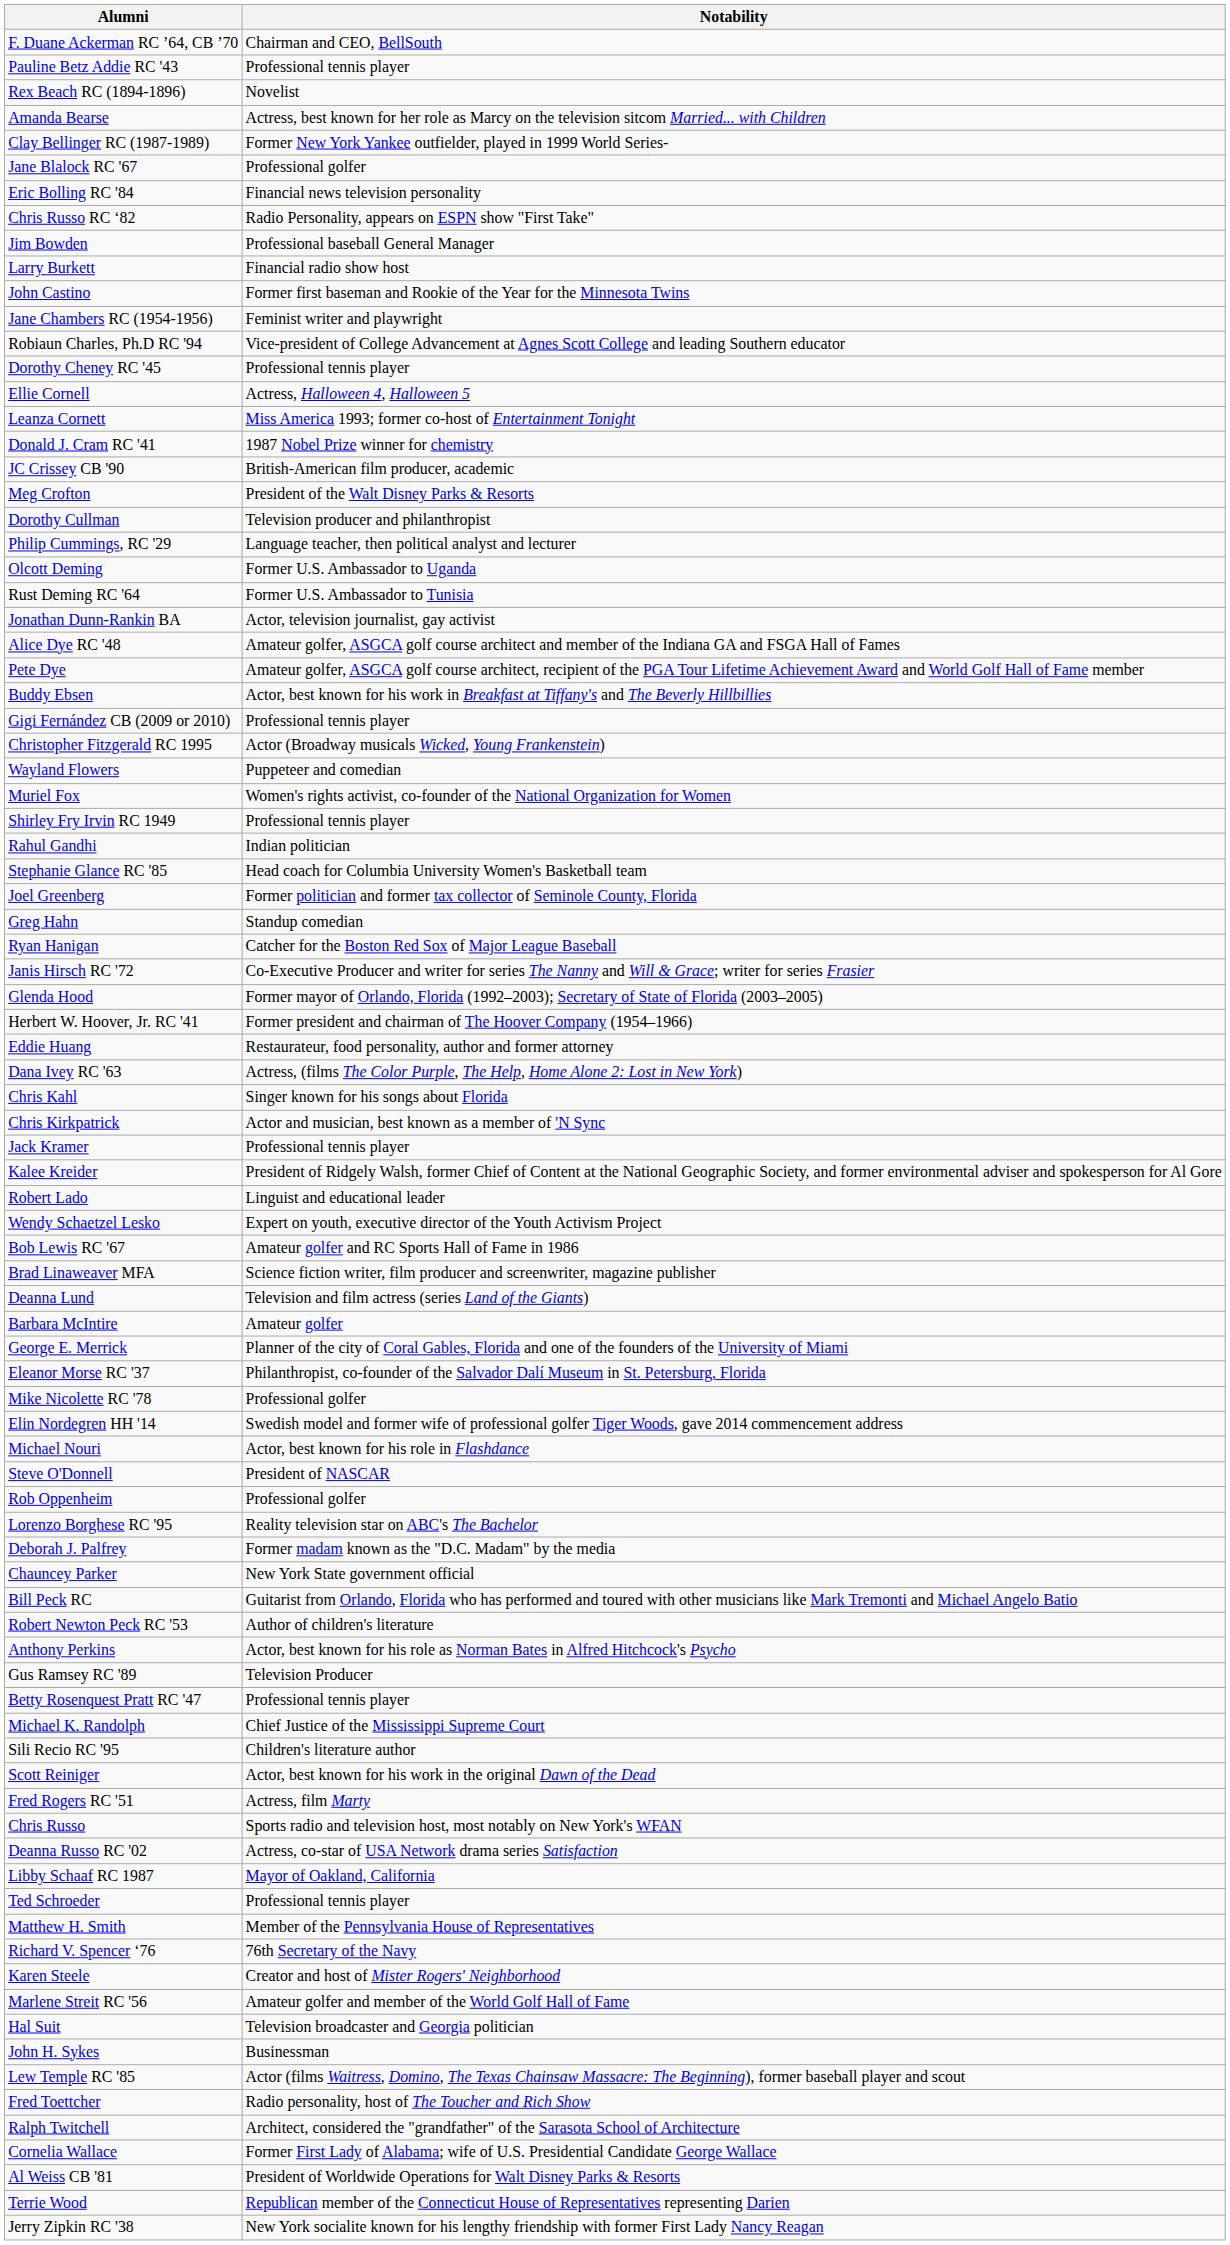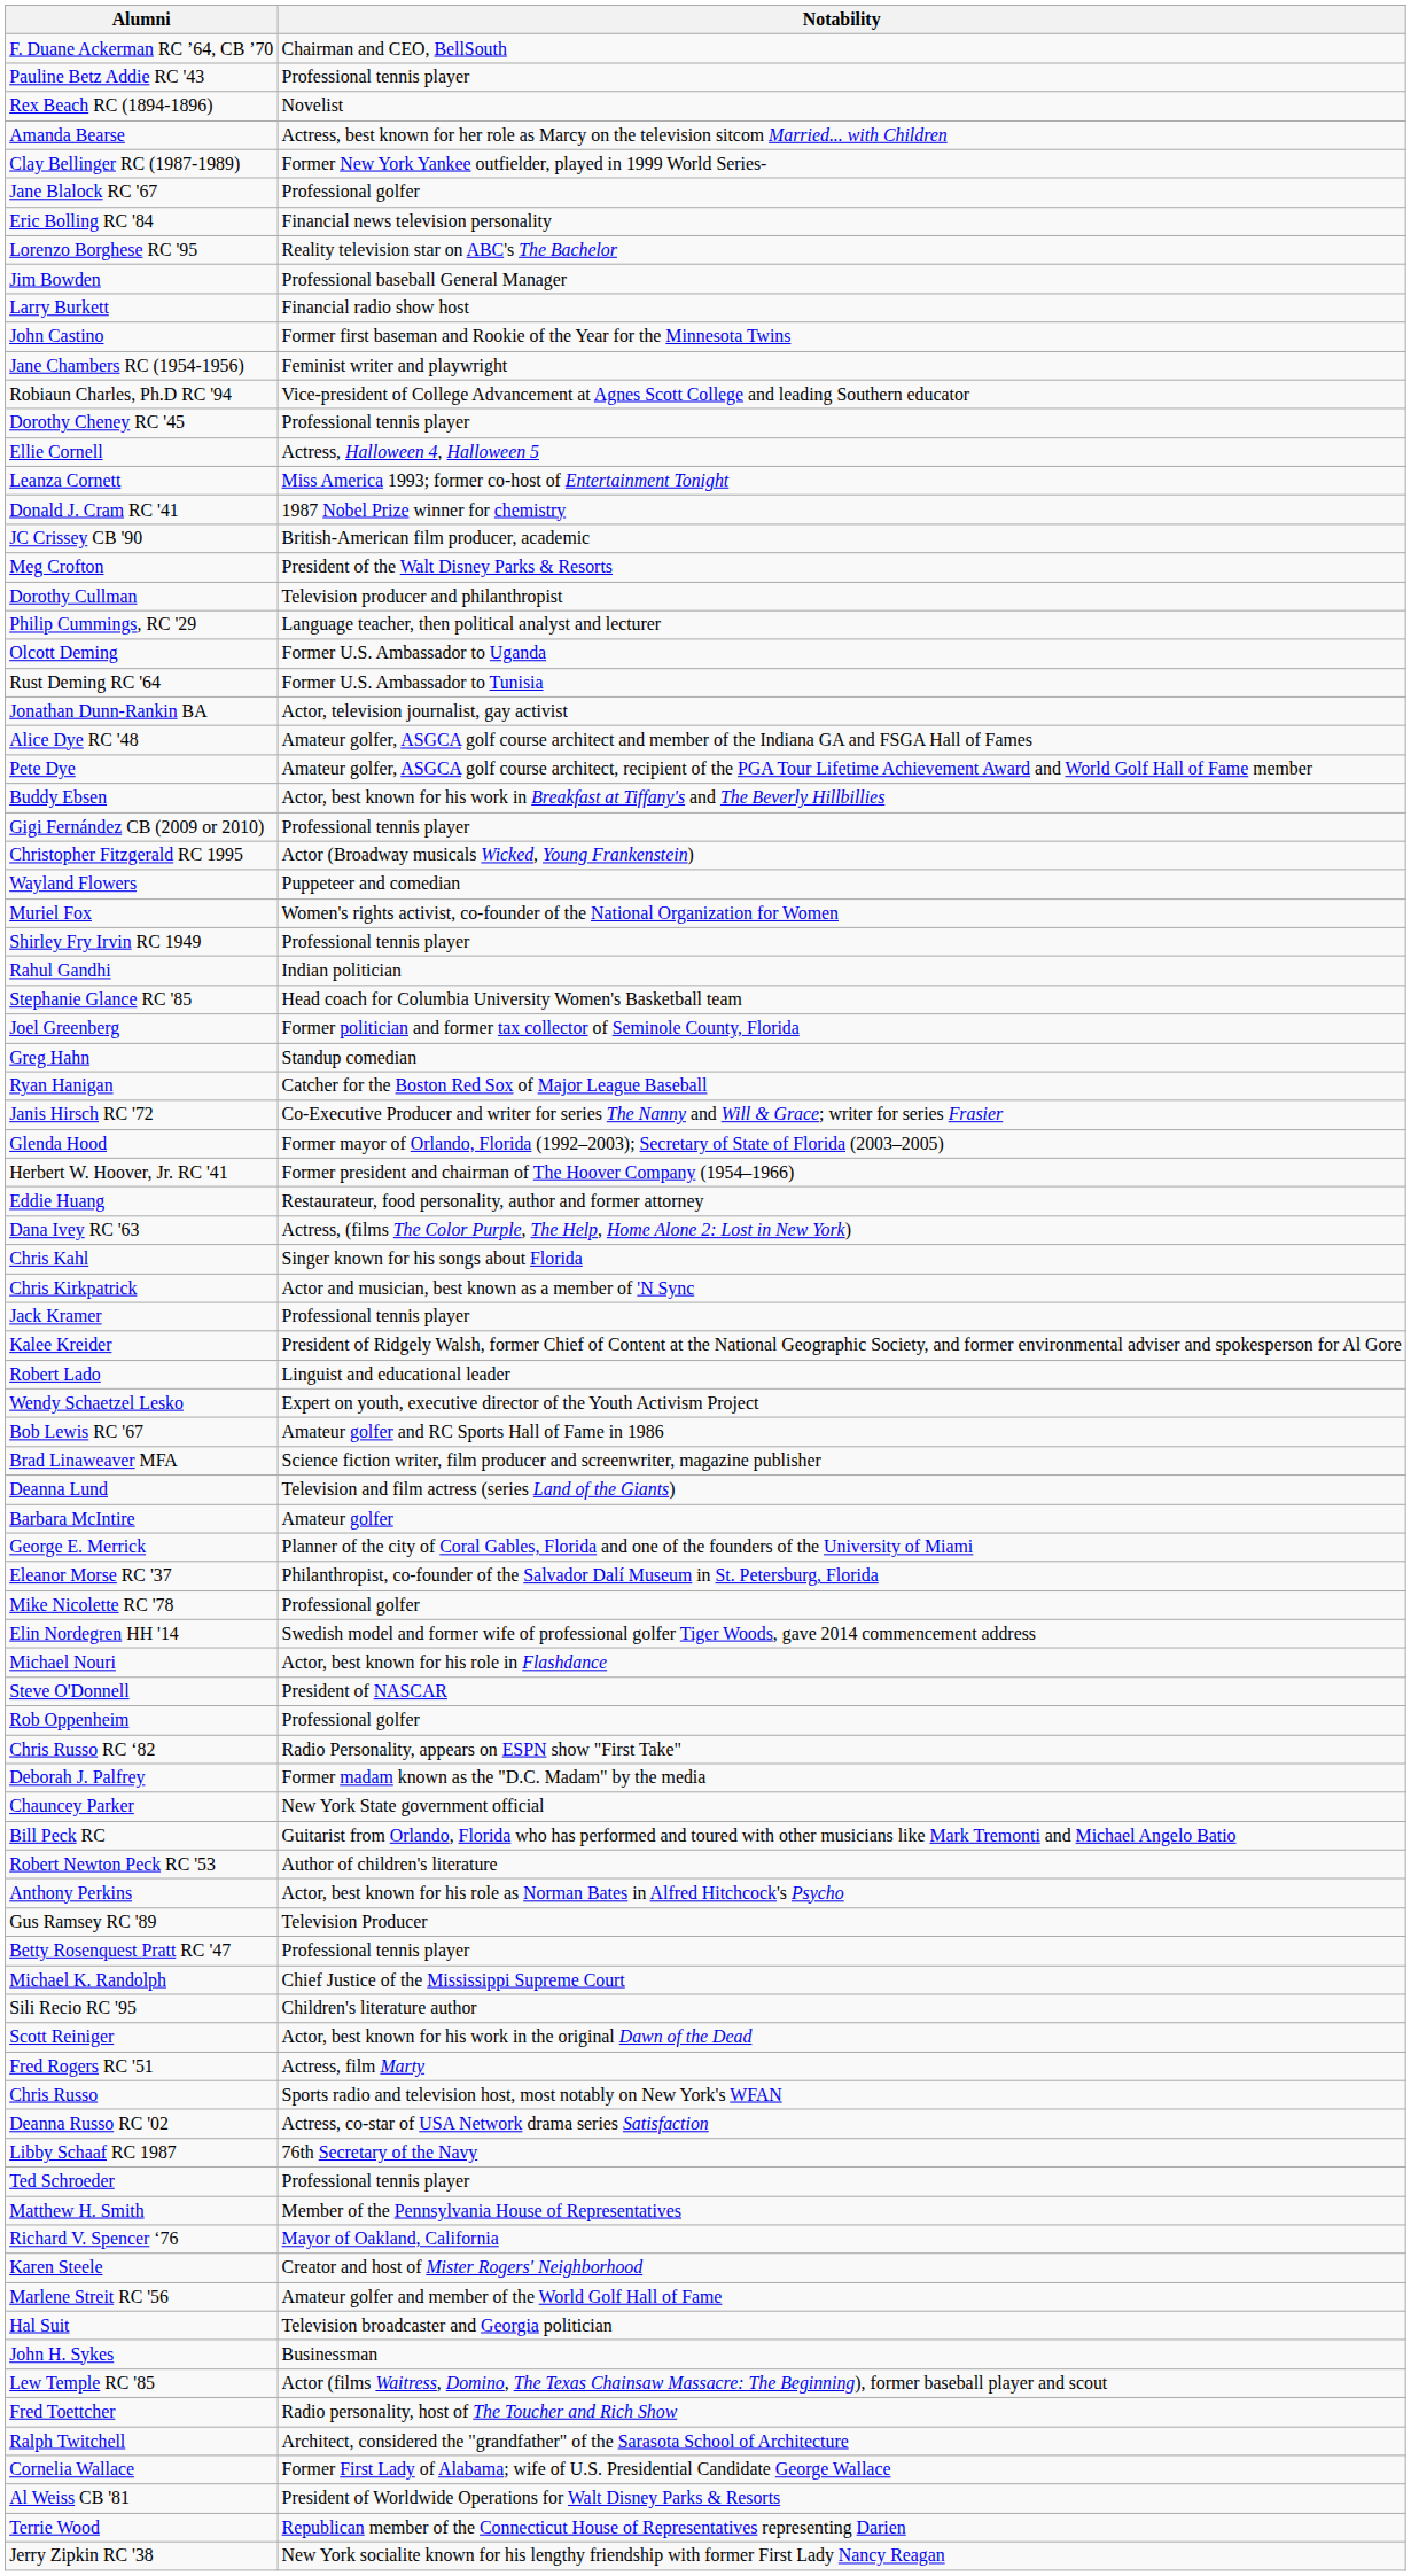 <table class="wikitable">
 <tr>
 <th>Alumni</th>
 <th>Notability</th>
 </tr>
 <tr>
 <td><a href='#'>F. Duane Ackerman</a> RC ’64, CB ’70</td>
 <td>Chairman and CEO, <a href='#'>BellSouth</a></td>
 </tr>
 <tr>
 <td><a href='#'>Pauline Betz Addie</a> RC '43</td>
 <td>Professional tennis player</td>
 </tr>
 <tr>
 <td><a href='#'>Rex Beach</a> RC (1894-1896)</td>
 <td>Novelist</td>
 </tr>
 <tr>
 <td><a href='#'>Amanda Bearse</a></td>
 <td>Actress, best known for her role as Marcy on the television sitcom <em><a href='#'>Married... with Children</a></em></td>
 </tr>
 <tr>
 <td><a href='#'>Clay Bellinger</a> RC (1987-1989)</td>
 <td>Former <a href='#'>New York Yankee</a> outfielder, played in 1999 World Series-</td>
 </tr>
 <tr>
 <td><a href='#'>Jane Blalock</a> RC '67</td>
 <td>Professional golfer</td>
 </tr>
 <tr>
 <td><a href='#'>Eric Bolling</a> RC '84</td>
 <td>Financial news television personality</td>
 </tr>
 <tr>
-<td><a href='#'>Chris Russo</a> RC ‘82</td>
-<td>Radio Personality, appears on <a href='#'>ESPN</a> show "First Take"</td>
+<td><a href='#'>Lorenzo Borghese</a> RC '95</td>
+<td>Reality television star on <a href='#'>ABC</a>'s <em><a href='#'>The Bachelor</a></em></td>
 </tr>
 <tr>
 <td><a href='#'>Jim Bowden</a></td>
 <td>Professional baseball General Manager</td>
 </tr>
 <tr>
 <td><a href='#'>Larry Burkett</a></td>
 <td>Financial radio show host</td>
 </tr>
 <tr>
 <td><a href='#'>John Castino</a></td>
 <td>Former first baseman and Rookie of the Year for the <a href='#'>Minnesota Twins</a></td>
 </tr>
 <tr>
 <td><a href='#'>Jane Chambers</a> RC (1954-1956)</td>
 <td>Feminist writer and playwright</td>
 </tr>
 <tr>
 <td>Robiaun Charles, Ph.D RC '94</td>
 <td>Vice-president of College Advancement at <a href='#'>Agnes Scott College</a> and leading Southern educator</td>
 </tr>
 <tr>
 <td><a href='#'>Dorothy Cheney</a> RC '45</td>
 <td>Professional tennis player</td>
 </tr>
 <tr>
 <td><a href='#'>Ellie Cornell</a></td>
 <td>Actress, <em><a href='#'>Halloween 4</a></em>, <em><a href='#'>Halloween 5</a></em></td>
 </tr>
 <tr>
 <td><a href='#'>Leanza Cornett</a></td>
 <td><a href='#'>Miss America</a> 1993; former co-host of <em><a href='#'>Entertainment Tonight</a></em></td>
 </tr>
 <tr>
 <td><a href='#'>Donald J. Cram</a> RC '41</td>
 <td>1987 <a href='#'>Nobel Prize</a> winner for <a href='#'>chemistry</a></td>
 </tr>
 <tr>
 <td><a href='#'>JC Crissey</a> CB '90</td>
 <td>British-American film producer, academic</td>
 </tr>
 <tr>
 <td><a href='#'>Meg Crofton</a></td>
 <td>President of the <a href='#'>Walt Disney Parks & Resorts</a></td>
 </tr>
 <tr>
 <td><a href='#'>Dorothy Cullman</a></td>
 <td>Television producer and philanthropist</td>
 </tr>
 <tr>
 <td><a href='#'>Philip Cummings</a>, RC '29</td>
 <td>Language teacher, then political analyst and lecturer</td>
 </tr>
 <tr>
 <td><a href='#'>Olcott Deming</a></td>
 <td>Former U.S. Ambassador to <a href='#'>Uganda</a></td>
 </tr>
 <tr>
 <td>Rust Deming RC '64</td>
 <td>Former U.S. Ambassador to <a href='#'>Tunisia</a></td>
 </tr>
 <tr>
 <td><a href='#'>Jonathan Dunn-Rankin</a> BA</td>
 <td>Actor, television journalist, gay activist</td>
 </tr>
 <tr>
 <td><a href='#'>Alice Dye</a> RC '48</td>
 <td>Amateur golfer, <a href='#'>ASGCA</a> golf course architect and member of the Indiana GA  and FSGA  Hall of Fames</td>
 </tr>
 <tr>
 <td><a href='#'>Pete Dye</a></td>
 <td>Amateur golfer, <a href='#'>ASGCA</a> golf course architect, recipient of the <a href='#'>PGA Tour Lifetime Achievement Award</a> and <a href='#'>World Golf Hall of Fame</a> member</td>
 </tr>
 <tr>
 <td><a href='#'>Buddy Ebsen</a></td>
 <td>Actor, best known for his work in <em><a href='#'>Breakfast at Tiffany's</a></em> and <em><a href='#'>The Beverly Hillbillies</a></em></td>
 </tr>
 <tr>
 <td><a href='#'>Gigi Fernández</a> CB (2009 or 2010)</td>
 <td>Professional tennis player</td>
 </tr>
 <tr>
 <td><a href='#'>Christopher Fitzgerald</a> RC 1995</td>
 <td>Actor (Broadway musicals <em><a href='#'>Wicked</a></em>, <em><a href='#'>Young Frankenstein</a></em>)</td>
 </tr>
 <tr>
 <td><a href='#'>Wayland Flowers</a></td>
 <td>Puppeteer and comedian</td>
 </tr>
 <tr>
 <td><a href='#'>Muriel Fox</a></td>
 <td>Women's rights activist, co-founder of the <a href='#'>National Organization for Women</a></td>
 </tr>
 <tr>
 <td><a href='#'>Shirley Fry Irvin</a> RC 1949</td>
 <td>Professional tennis player</td>
 </tr>
 <tr>
 <td><a href='#'>Rahul Gandhi</a></td>
 <td>Indian politician</td>
 </tr>
 <tr>
 <td><a href='#'>Stephanie Glance</a> RC '85</td>
 <td>Head coach for Columbia University Women's Basketball team</td>
 </tr>
 <tr>
 <td><a href='#'>Joel Greenberg</a></td>
 <td>Former <a href='#'>politician</a> and former <a href='#'>tax collector</a> of <a href='#'>Seminole County, Florida</a></td>
 </tr>
 <tr>
 <td><a href='#'>Greg Hahn</a></td>
 <td>Standup comedian</td>
 </tr>
 <tr>
 <td><a href='#'>Ryan Hanigan</a></td>
 <td>Catcher for the <a href='#'>Boston Red Sox</a> of <a href='#'>Major League Baseball</a></td>
 </tr>
 <tr>
 <td><a href='#'>Janis Hirsch</a> RC '72</td>
 <td>Co-Executive Producer and writer for series <em><a href='#'>The Nanny</a></em> and <em><a href='#'>Will & Grace</a></em>; writer for series <em><a href='#'>Frasier</a></em></td>
 </tr>
 <tr>
 <td><a href='#'>Glenda Hood</a></td>
 <td>Former mayor of <a href='#'>Orlando, Florida</a> (1992–2003); <a href='#'>Secretary of State of Florida</a> (2003–2005)</td>
 </tr>
 <tr>
 <td>Herbert W. Hoover, Jr. RC '41</td>
 <td>Former president and chairman of <a href='#'>The Hoover Company</a> (1954–1966)</td>
 </tr>
 <tr>
 <td><a href='#'>Eddie Huang</a></td>
 <td>Restaurateur, food personality, author and former attorney</td>
 </tr>
 <tr>
 <td><a href='#'>Dana Ivey</a> RC '63</td>
 <td>Actress, (films <em><a href='#'>The Color Purple</a></em>, <em><a href='#'>The Help</a></em>, <em><a href='#'>Home Alone 2: Lost in New York</a></em>)</td>
 </tr>
 <tr>
 <td><a href='#'>Chris Kahl</a></td>
 <td>Singer known for his songs about <a href='#'>Florida</a></td>
 </tr>
 <tr>
 <td><a href='#'>Chris Kirkpatrick</a></td>
 <td>Actor and musician, best known as a member of <a href='#'>'N Sync</a></td>
 </tr>
 <tr>
 <td><a href='#'>Jack Kramer</a></td>
 <td>Professional tennis player</td>
 </tr>
 <tr>
 <td><a href='#'>Kalee Kreider</a></td>
 <td>President of Ridgely Walsh, former Chief of Content at the National Geographic Society, and former environmental adviser and spokesperson for Al Gore</td>
 </tr>
 <tr>
 <td><a href='#'>Robert Lado</a></td>
 <td>Linguist and educational leader</td>
 </tr>
 <tr>
 <td><a href='#'>Wendy Schaetzel Lesko</a></td>
 <td>Expert on youth, executive director of the Youth Activism Project</td>
 </tr>
 <tr>
 <td><a href='#'>Bob Lewis</a> RC '67</td>
 <td>Amateur <a href='#'>golfer</a> and RC Sports Hall of Fame in 1986</td>
 </tr>
 <tr>
 <td><a href='#'>Brad Linaweaver</a> MFA</td>
 <td>Science fiction writer, film producer and screenwriter, magazine publisher</td>
 </tr>
 <tr>
 <td><a href='#'>Deanna Lund</a></td>
 <td>Television and film actress (series <em><a href='#'>Land of the Giants</a></em>)</td>
 </tr>
 <tr>
 <td><a href='#'>Barbara McIntire</a></td>
 <td>Amateur <a href='#'>golfer</a></td>
 </tr>
 <tr>
 <td><a href='#'>George E. Merrick</a></td>
 <td>Planner of the city of <a href='#'>Coral Gables, Florida</a> and one of the founders of the <a href='#'>University of Miami</a></td>
 </tr>
 <tr>
 <td><a href='#'>Eleanor Morse</a> RC '37</td>
 <td>Philanthropist, co-founder of the <a href='#'>Salvador Dalí Museum</a> in <a href='#'>St. Petersburg, Florida</a></td>
 </tr>
 <tr>
 <td><a href='#'>Mike Nicolette</a> RC '78</td>
 <td>Professional golfer</td>
 </tr>
 <tr>
 <td><a href='#'>Elin Nordegren</a> HH '14</td>
 <td>Swedish model and former wife of professional golfer <a href='#'>Tiger Woods</a>, gave 2014 commencement address</td>
 </tr>
 <tr>
 <td><a href='#'>Michael Nouri</a></td>
 <td>Actor, best known for his role in <em><a href='#'>Flashdance</a></em></td>
 </tr>
 <tr>
 <td><a href='#'>Steve O'Donnell</a></td>
 <td>President of <a href='#'>NASCAR</a></td>
 </tr>
 <tr>
 <td><a href='#'>Rob Oppenheim</a></td>
 <td>Professional golfer</td>
 </tr>
 <tr>
-<td><a href='#'>Lorenzo Borghese</a> RC '95</td>
-<td>Reality television star on <a href='#'>ABC</a>'s <em><a href='#'>The Bachelor</a></em></td>
+<td><a href='#'>Chris Russo</a> RC ‘82</td>
+<td>Radio Personality, appears on <a href='#'>ESPN</a> show "First Take"</td>
 </tr>
 <tr>
 <td><a href='#'>Deborah J. Palfrey</a></td>
 <td>Former <a href='#'>madam</a> known as the "D.C. Madam" by the media</td>
 </tr>
 <tr>
 <td><a href='#'>Chauncey Parker</a></td>
 <td>New York State government official</td>
 </tr>
 <tr>
 <td><a href='#'>Bill Peck</a> RC</td>
 <td>Guitarist from <a href='#'>Orlando</a>, <a href='#'>Florida</a> who has performed and toured with other musicians like <a href='#'>Mark Tremonti</a> and <a href='#'>Michael Angelo Batio</a></td>
 </tr>
 <tr>
 <td><a href='#'>Robert Newton Peck</a> RC '53</td>
 <td>Author of children's literature</td>
 </tr>
 <tr>
 <td><a href='#'>Anthony Perkins</a></td>
 <td>Actor, best known for his role as <a href='#'>Norman Bates</a> in <a href='#'>Alfred Hitchcock</a>'s <em><a href='#'>Psycho</a></em></td>
 </tr>
 <tr>
 <td>Gus Ramsey RC '89</td>
 <td>Television Producer</td>
 </tr>
 <tr>
 <td><a href='#'>Betty Rosenquest Pratt</a> RC '47</td>
 <td>Professional tennis player</td>
 </tr>
 <tr>
 <td><a href='#'>Michael K. Randolph</a></td>
 <td>Chief Justice of the <a href='#'>Mississippi Supreme Court</a></td>
 </tr>
 <tr>
 <td>Sili Recio RC '95</td>
 <td>Children's literature author</td>
 </tr>
 <tr>
 <td><a href='#'>Scott Reiniger</a></td>
 <td>Actor, best known for his work in the original <em><a href='#'>Dawn of the Dead</a></em></td>
 </tr>
 <tr>
 <td><a href='#'>Fred Rogers</a> RC '51</td>
 <td>Actress, film <em><a href='#'>Marty</a></em></td>
 </tr>
 <tr>
 <td><a href='#'>Chris Russo</a></td>
 <td>Sports radio and television host, most notably on New York's <a href='#'>WFAN</a></td>
 </tr>
 <tr>
 <td><a href='#'>Deanna Russo</a> RC '02</td>
 <td>Actress, co-star of <a href='#'>USA Network</a> drama series <em><a href='#'>Satisfaction</a></em></td>
 </tr>
 <tr>
 <td><a href='#'>Libby Schaaf</a> RC 1987</td>
-<td><a href='#'>Mayor of Oakland, California</a></td>
+<td>76th <a href='#'>Secretary of the Navy</a></td>
 </tr>
 <tr>
 <td><a href='#'>Ted Schroeder</a></td>
 <td>Professional tennis player</td>
 </tr>
 <tr>
 <td><a href='#'>Matthew H. Smith</a></td>
 <td>Member of the <a href='#'>Pennsylvania House of Representatives</a></td>
 </tr>
 <tr>
 <td><a href='#'>Richard V. Spencer</a> ‘76</td>
-<td>76th <a href='#'>Secretary of the Navy</a></td>
+<td><a href='#'>Mayor of Oakland, California</a></td>
 </tr>
 <tr>
 <td><a href='#'>Karen Steele</a></td>
 <td>Creator and host of <em><a href='#'>Mister Rogers' Neighborhood</a></em></td>
 </tr>
 <tr>
 <td><a href='#'>Marlene Streit</a> RC '56</td>
 <td>Amateur golfer and member of the <a href='#'>World Golf Hall of Fame</a></td>
 </tr>
 <tr>
 <td><a href='#'>Hal Suit</a></td>
 <td>Television broadcaster and <a href='#'>Georgia</a> politician</td>
 </tr>
 <tr>
 <td><a href='#'>John H. Sykes</a></td>
 <td>Businessman</td>
 </tr>
 <tr>
 <td><a href='#'>Lew Temple</a> RC '85</td>
 <td>Actor (films <em><a href='#'>Waitress</a></em>, <em><a href='#'>Domino</a></em>, <em><a href='#'>The Texas Chainsaw Massacre: The Beginning</a></em>), former baseball player and scout</td>
 </tr>
 <tr>
 <td><a href='#'>Fred Toettcher</a></td>
 <td>Radio personality, host of <em><a href='#'>The Toucher and Rich Show</a></em></td>
 </tr>
 <tr>
 <td><a href='#'>Ralph Twitchell</a></td>
 <td>Architect, considered the "grandfather" of the <a href='#'>Sarasota School of Architecture</a></td>
 </tr>
 <tr>
 <td><a href='#'>Cornelia Wallace</a></td>
 <td>Former <a href='#'>First Lady</a> of <a href='#'>Alabama</a>; wife of U.S. Presidential Candidate <a href='#'>George Wallace</a></td>
 </tr>
 <tr>
 <td><a href='#'>Al Weiss</a> CB '81</td>
 <td>President of Worldwide Operations for <a href='#'>Walt Disney Parks & Resorts</a></td>
 </tr>
 <tr>
 <td><a href='#'>Terrie Wood</a></td>
 <td><a href='#'>Republican</a> member of the <a href='#'>Connecticut House of Representatives</a> representing <a href='#'>Darien</a></td>
 </tr>
 <tr>
 <td>Jerry Zipkin RC '38</td>
 <td>New York socialite known for his lengthy friendship with former First Lady <a href='#'>Nancy Reagan</a></td>
 </tr>
 </table>
